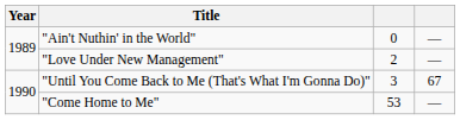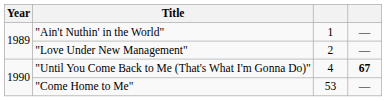 <table class="wikitable">
 <tr>
 <th>Year</th>
 <th>Title</th>
 <th width="40"></th>
 <th width="40"></th>
 </tr>
 <tr>
 <td rowspan="2">1989</td>
 <td>"Ain't Nuthin' in the World"</td>
-<td align="center">0</td>
+<td align="center">1</td>
 <td align="center">—</td>
 </tr>
 <tr>
 <td>"Love Under New Management"</td>
 <td align="center">2</td>
 <td align="center">—</td>
 </tr>
 <tr>
 <td rowspan="2">1990</td>
 <td>"Until You Come Back to Me (That's What I'm Gonna Do)"</td>
-<td align="center">3</td>
-<td align="center">67</td>
+<td align="center">4</td>
+<td align="center"><strong>67</strong></td>
 </tr>
 <tr>
 <td>"Come Home to Me"</td>
 <td align="center">53</td>
 <td align="center">—</td>
 </tr>
 </table>
